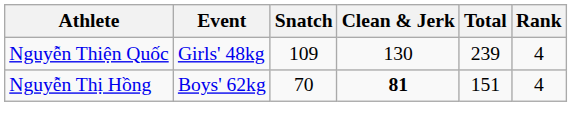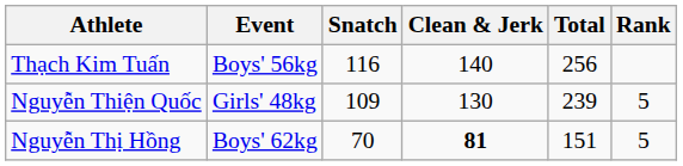 <table class="wikitable" style="font-size:90%">
 <tr>
 <th>Athlete</th>
 <th>Event</th>
 <th>Snatch</th>
 <th>Clean & Jerk</th>
 <th>Total</th>
 <th>Rank</th>
 </tr>
 <tr>
+<td><a href='#'>Thạch Kim Tuấn</a></td>
+<td><a href='#'>Boys' 56kg</a></td>
+<td align=center>116</td>
+<td align=center>140</td>
+<td align=center>256</td>
+<td align=center></td>
+</tr>
+<tr>
 <td><a href='#'>Nguyễn Thiện Quốc</a></td>
 <td><a href='#'>Girls' 48kg</a></td>
 <td align=center>109</td>
 <td align=center>130</td>
 <td align=center>239</td>
-<td align=center>4</td>
+<td align=center>5</td>
 </tr>
 <tr>
 <td><a href='#'>Nguyễn Thị Hồng</a></td>
 <td><a href='#'>Boys' 62kg</a></td>
 <td align=center>70</td>
 <td align=center><strong>81</strong></td>
 <td align=center>151</td>
-<td align=center>4</td>
+<td align=center>5</td>
 </tr>
 </table>
